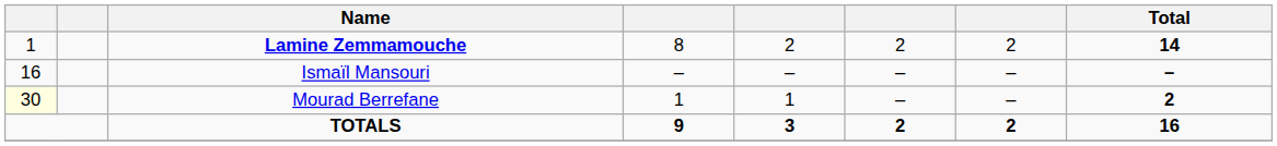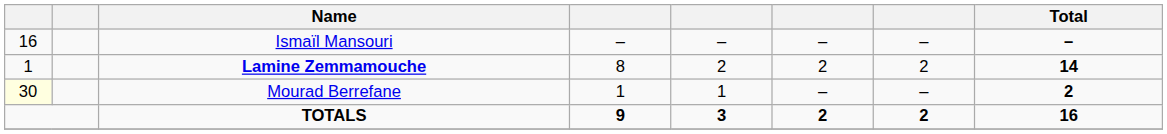 <table class="wikitable sortable alternance"  style="font-size:85%; text-align:center; line-height:14px; width:60%;">
 <tr>
 <th width=15></th>
 <th width=15></th>
 <th width=210>Name</th>
 <th width=40></th>
 <th width=40></th>
 <th width=40></th>
 <th width=40></th>
 <th width=80>Total</th>
 </tr>
 <tr>
+<td>16</td>
+<td></td>
+<td><a href='#'>Ismaïl Mansouri</a></td>
+<td>–</td>
+<td>–</td>
+<td>–</td>
+<td>–</td>
+<td><strong>–</strong></td>
+</tr>
+<tr>
 <td>1</td>
 <td></td>
 <td><strong><a href='#'>Lamine Zemmamouche</a></strong></td>
 <td>8</td>
 <td>2</td>
 <td>2</td>
 <td>2</td>
 <td><strong>14</strong></td>
-</tr>
-<tr>
-<td>16</td>
-<td></td>
-<td><a href='#'>Ismaïl Mansouri</a></td>
-<td>–</td>
-<td>–</td>
-<td>–</td>
-<td>–</td>
-<td><strong>–</strong></td>
 </tr>
 <tr>
 <td style="background: lightyellow;">30</td>
 <td></td>
 <td><a href='#'>Mourad Berrefane</a></td>
 <td>1</td>
 <td>1</td>
 <td>–</td>
 <td>–</td>
 <td><strong>2</strong></td>
 </tr>
 <tr>
 <td colspan="2"></td>
 <td><strong>TOTALS</strong></td>
 <td><strong>9</strong></td>
 <td><strong>3</strong></td>
 <td><strong>2</strong></td>
 <td><strong>2</strong></td>
 <td><strong>16</strong></td>
 </tr>
 <tr>
 </tr>
 </table>
